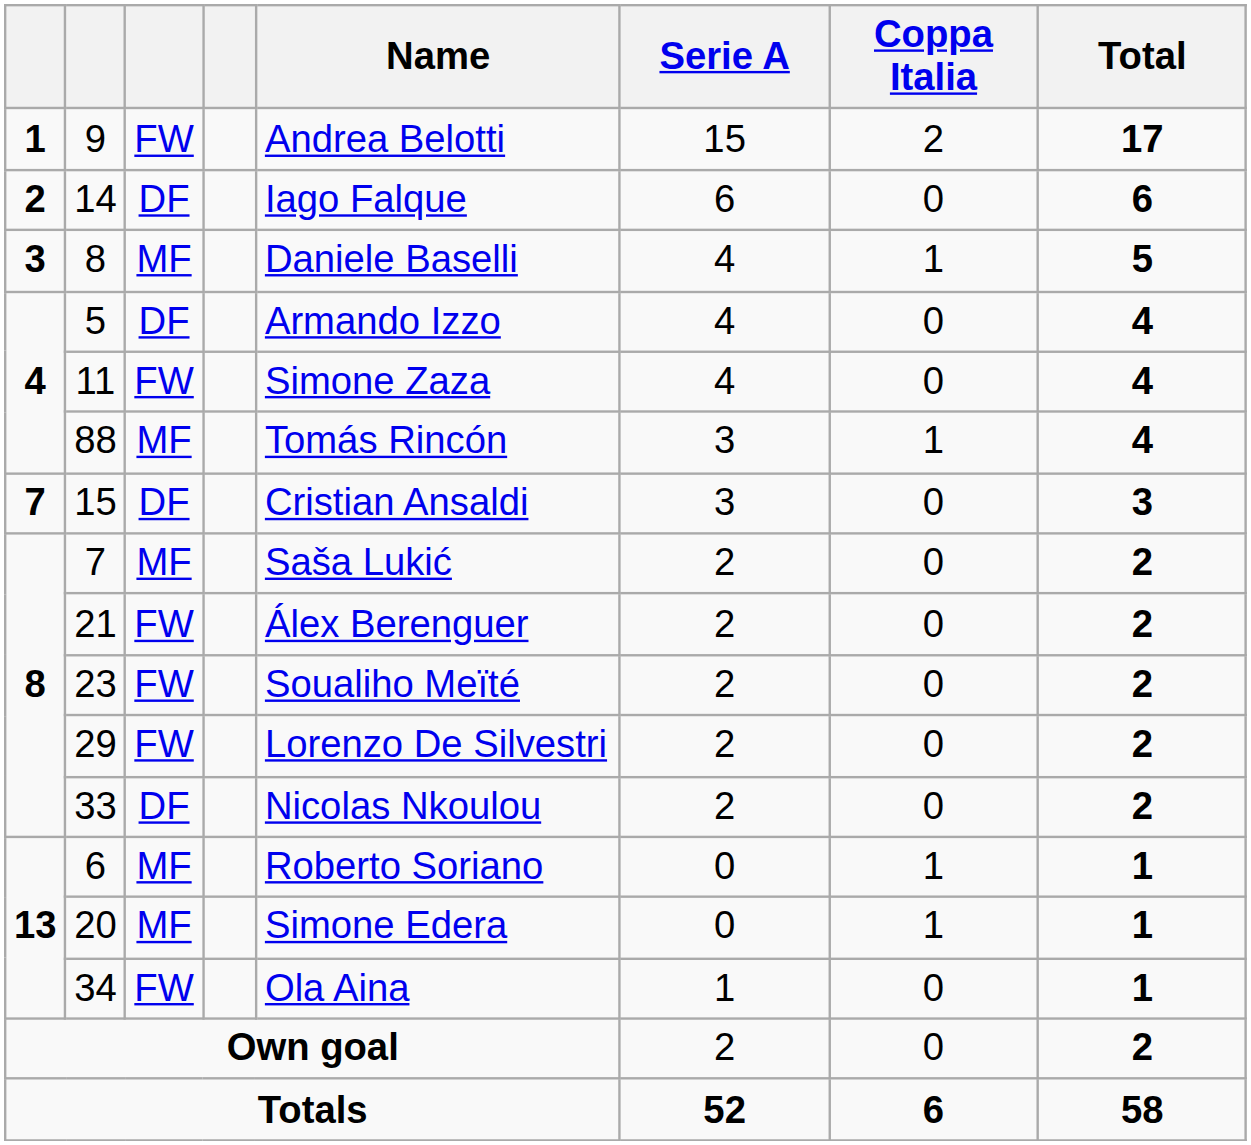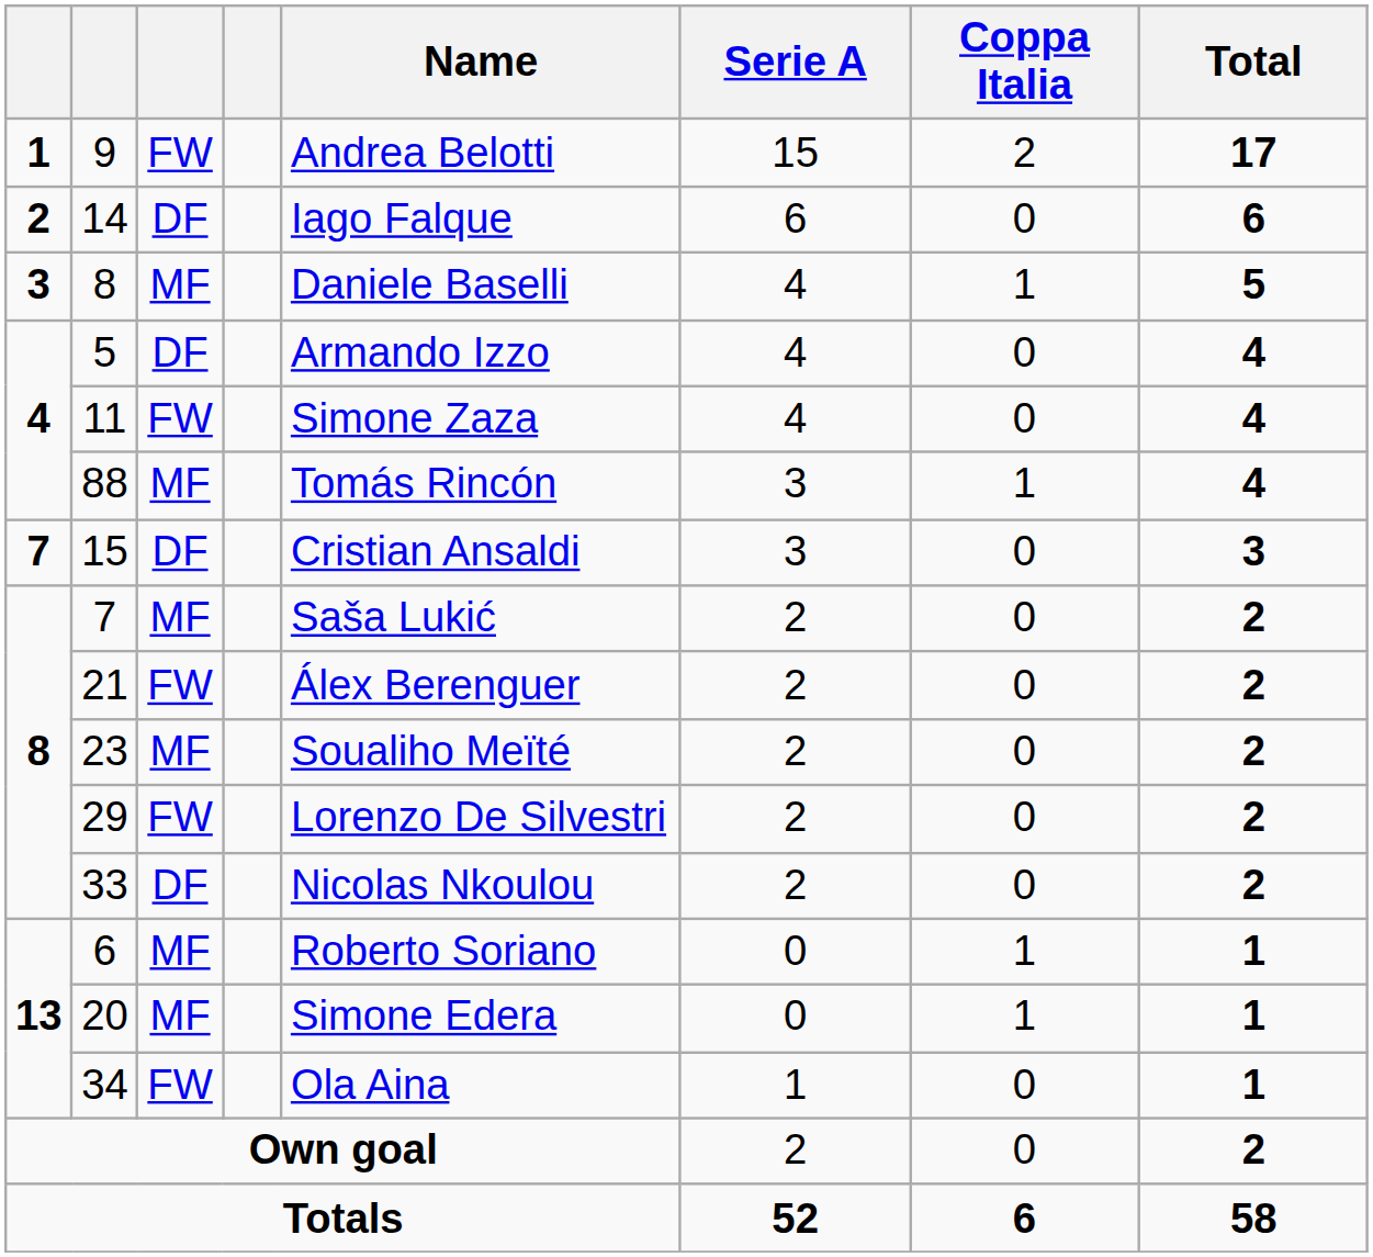 <table class="wikitable" style="text-align:center">
 <tr>
 <th width=15></th>
 <th width=15></th>
 <th width=15></th>
 <th width=15></th>
 <th width=145>Name</th>
 <th width=80><strong><a href='#'>Serie A</a></strong></th>
 <th width=80><strong><a href='#'>Coppa Italia</a></strong></th>
 <th width=80>Total</th>
 </tr>
 <tr>
 <td><strong>1</strong></td>
 <td>9</td>
 <td><a href='#'>FW</a></td>
 <td></td>
 <td align=left><a href='#'>Andrea Belotti</a></td>
 <td>15</td>
 <td>2</td>
 <td><strong>17</strong></td>
 </tr>
 <tr>
 <td><strong>2</strong></td>
 <td>14</td>
 <td><a href='#'>DF</a></td>
 <td></td>
 <td align=left><a href='#'>Iago Falque</a></td>
 <td>6</td>
 <td>0</td>
 <td><strong>6</strong></td>
 </tr>
 <tr>
 <td><strong>3</strong></td>
 <td>8</td>
 <td><a href='#'>MF</a></td>
 <td></td>
 <td align=left><a href='#'>Daniele Baselli</a></td>
 <td>4</td>
 <td>1</td>
 <td><strong>5</strong></td>
 </tr>
 <tr>
 <td rowspan=3><strong>4</strong></td>
 <td>5</td>
 <td><a href='#'>DF</a></td>
 <td></td>
 <td align=left><a href='#'>Armando Izzo</a></td>
 <td>4</td>
 <td>0</td>
 <td><strong>4</strong></td>
 </tr>
 <tr>
 <td>11</td>
 <td><a href='#'>FW</a></td>
 <td></td>
 <td align=left><a href='#'>Simone Zaza</a></td>
 <td>4</td>
 <td>0</td>
 <td><strong>4</strong></td>
 </tr>
 <tr>
 <td>88</td>
 <td><a href='#'>MF</a></td>
 <td></td>
 <td align=left><a href='#'>Tomás Rincón</a></td>
 <td>3</td>
 <td>1</td>
 <td><strong>4</strong></td>
 </tr>
 <tr>
 <td><strong>7</strong></td>
 <td>15</td>
 <td><a href='#'>DF</a></td>
 <td></td>
 <td align=left><a href='#'>Cristian Ansaldi</a></td>
 <td>3</td>
 <td>0</td>
 <td><strong>3</strong></td>
 </tr>
 <tr>
 <td rowspan=5><strong>8</strong></td>
 <td>7</td>
 <td><a href='#'>MF</a></td>
 <td></td>
 <td align=left><a href='#'>Saša Lukić</a></td>
 <td>2</td>
 <td>0</td>
 <td><strong>2</strong></td>
 </tr>
 <tr>
 <td>21</td>
 <td><a href='#'>FW</a></td>
 <td></td>
 <td align=left><a href='#'>Álex Berenguer</a></td>
 <td>2</td>
 <td>0</td>
 <td><strong>2</strong></td>
 </tr>
 <tr>
 <td>23</td>
-<td><a href='#'>FW</a></td>
+<td><a href='#'>MF</a></td>
 <td></td>
 <td align=left><a href='#'>Soualiho Meïté</a></td>
 <td>2</td>
 <td>0</td>
 <td><strong>2</strong></td>
 </tr>
 <tr>
 <td>29</td>
 <td><a href='#'>FW</a></td>
 <td></td>
 <td align=left><a href='#'>Lorenzo De Silvestri</a></td>
 <td>2</td>
 <td>0</td>
 <td><strong>2</strong></td>
 </tr>
 <tr>
 <td>33</td>
 <td><a href='#'>DF</a></td>
 <td></td>
 <td align=left><a href='#'>Nicolas Nkoulou</a></td>
 <td>2</td>
 <td>0</td>
 <td><strong>2</strong></td>
 </tr>
 <tr>
 <td rowspan=3><strong>13</strong></td>
 <td>6</td>
 <td><a href='#'>MF</a></td>
 <td></td>
 <td align=left><a href='#'>Roberto Soriano</a></td>
 <td>0</td>
 <td>1</td>
 <td><strong>1</strong></td>
 </tr>
 <tr>
 <td>20</td>
 <td><a href='#'>MF</a></td>
 <td></td>
 <td align=left><a href='#'>Simone Edera</a></td>
 <td>0</td>
 <td>1</td>
 <td><strong>1</strong></td>
 </tr>
 <tr>
 <td>34</td>
 <td><a href='#'>FW</a></td>
 <td></td>
 <td align=left><a href='#'>Ola Aina</a></td>
 <td>1</td>
 <td>0</td>
 <td><strong>1</strong></td>
 </tr>
 <tr>
 <td colspan=5><strong>Own goal</strong></td>
 <td>2</td>
 <td>0</td>
 <td><strong>2</strong></td>
 </tr>
 <tr>
 <td colspan=5><strong>Totals</strong></td>
 <td><strong>52</strong></td>
 <td><strong>6</strong></td>
 <td><strong>58</strong></td>
 </tr>
 </table>
